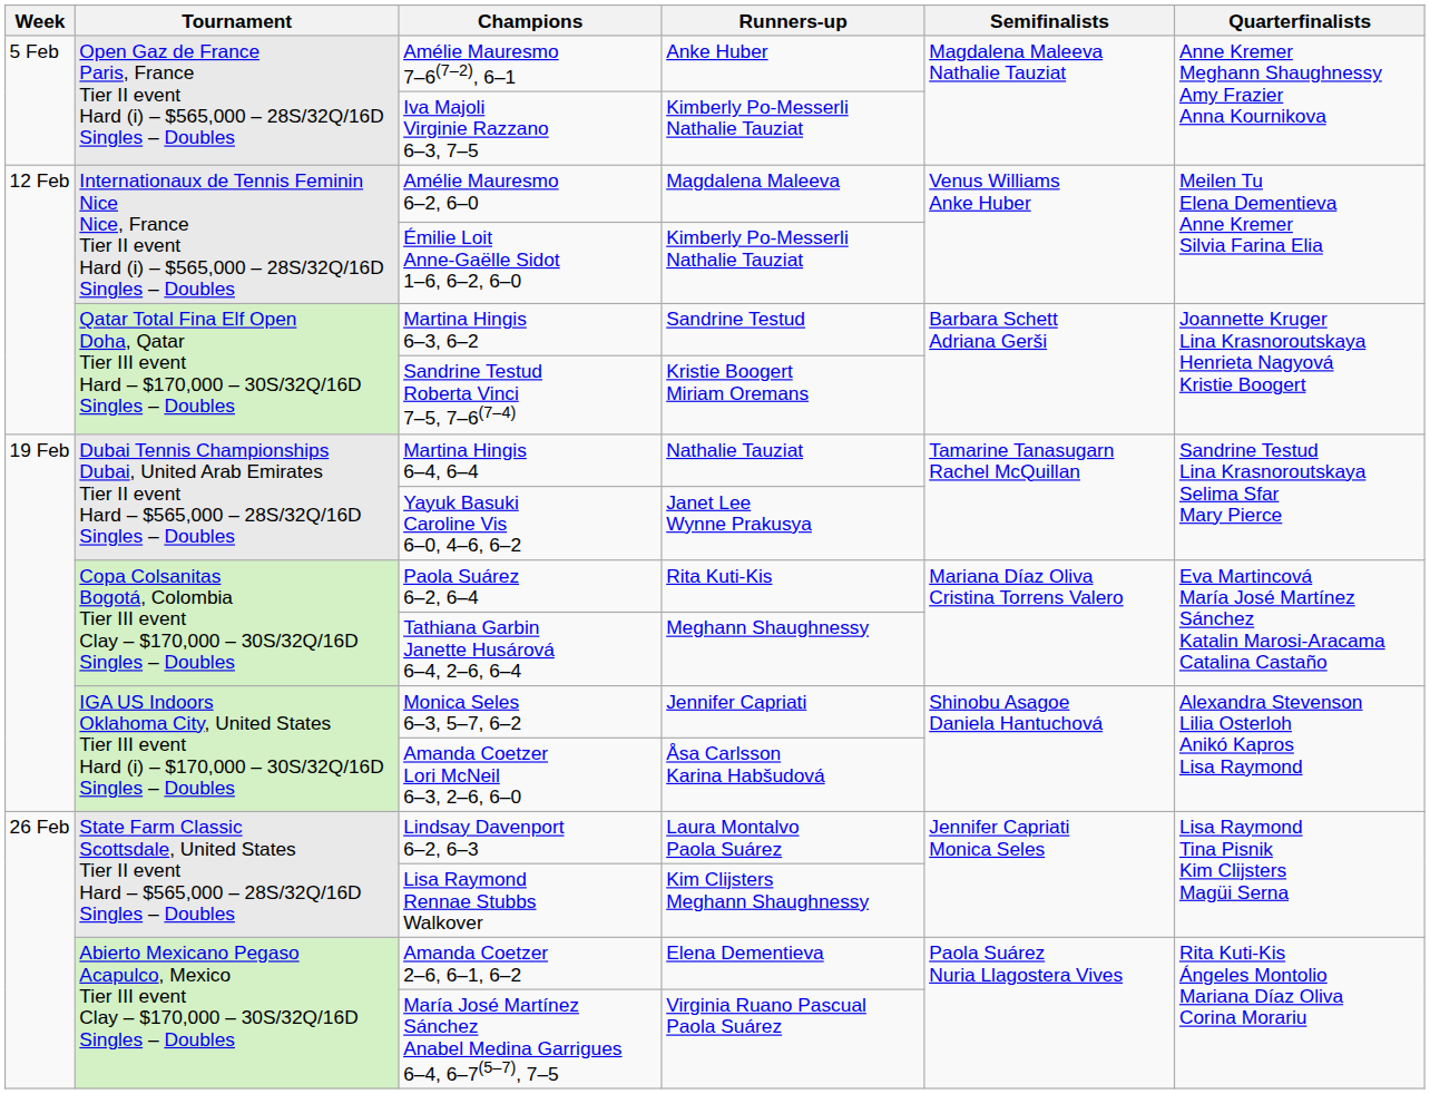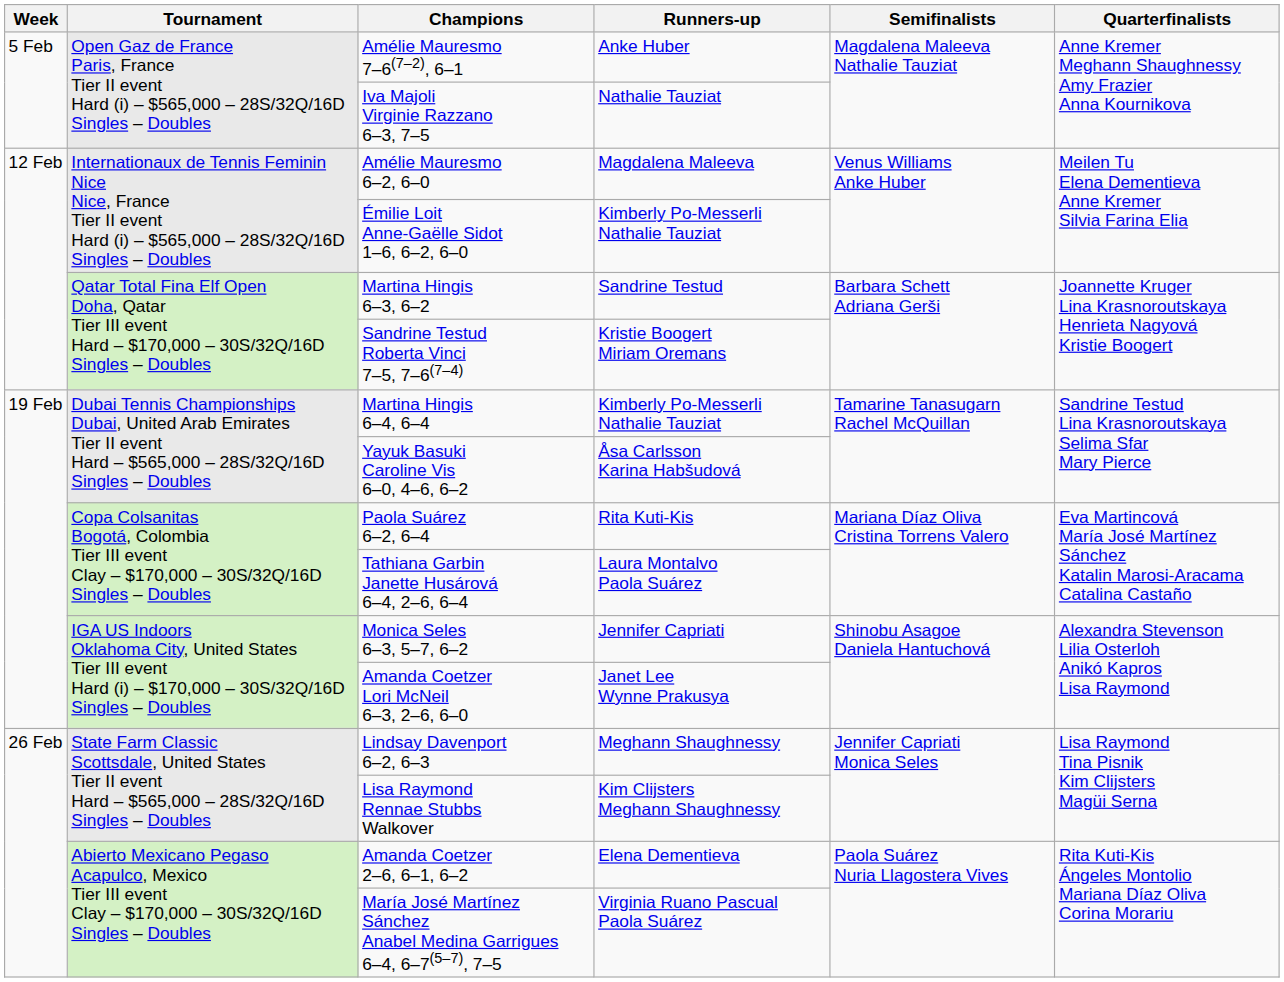 <table class=wikitable style=font-size:95%>
 <tr>
 <th style="width:48px;">Week</th>
 <th style="width:248px;">Tournament</th>
 <th style="width:200px;">Champions</th>
 <th style="width:200px;">Runners-up</th>
 <th style="width:190px;">Semifinalists</th>
 <th style="width:190px;">Quarterfinalists</th>
 </tr>
 <tr valign="top">
 <td rowspan=2>5 Feb</td>
 <td rowspan=2 style="background:#e9e9e9;"><a href='#'>Open Gaz de France</a><br> <a href='#'>Paris</a>, France <br>Tier II event <br> Hard (i) – $565,000 – 28S/32Q/16D<br><a href='#'>Singles</a> – <a href='#'>Doubles</a></td>
 <td> <a href='#'>Amélie Mauresmo</a>  <br> 7–6<sup>(7–2)</sup>, 6–1</td>
 <td> <a href='#'>Anke Huber</a></td>
 <td rowspan=2> <a href='#'>Magdalena Maleeva</a><br> <a href='#'>Nathalie Tauziat</a></td>
 <td rowspan=2> <a href='#'>Anne Kremer</a>  <br>  <a href='#'>Meghann Shaughnessy</a> <br> <a href='#'>Amy Frazier</a><br>   <a href='#'>Anna Kournikova</a></td>
 </tr>
 <tr valign="top">
 <td> <a href='#'>Iva Majoli</a> <br>  <a href='#'>Virginie Razzano</a> <br>6–3, 7–5</td>
-<td> <a href='#'>Kimberly Po-Messerli</a> <br>  <a href='#'>Nathalie Tauziat</a></td>
+<td> <a href='#'>Nathalie Tauziat</a></td>
 </tr>
 <tr valign="top">
 <td rowspan=4>12 Feb</td>
 <td rowspan=2 style="background:#e9e9e9;"><a href='#'>Internationaux de Tennis Feminin Nice</a><br>  <a href='#'>Nice</a>, France <br>Tier II event <br> Hard (i) – $565,000 – 28S/32Q/16D<br><a href='#'>Singles</a> – <a href='#'>Doubles</a></td>
 <td> <a href='#'>Amélie Mauresmo</a>  <br> 6–2, 6–0</td>
 <td> <a href='#'>Magdalena Maleeva</a></td>
 <td rowspan=2> <a href='#'>Venus Williams</a><br> <a href='#'>Anke Huber</a></td>
 <td rowspan=2> <a href='#'>Meilen Tu</a>  <br>  <a href='#'>Elena Dementieva</a> <br> <a href='#'>Anne Kremer</a><br>   <a href='#'>Silvia Farina Elia</a></td>
 </tr>
 <tr valign="top">
 <td> <a href='#'>Émilie Loit</a> <br>  <a href='#'>Anne-Gaëlle Sidot</a> <br>1–6, 6–2, 6–0</td>
 <td> <a href='#'>Kimberly Po-Messerli</a> <br>  <a href='#'>Nathalie Tauziat</a></td>
 </tr>
 <tr valign="top">
 <td rowspan=2 bgcolor=#D4F1C5><a href='#'>Qatar Total Fina Elf Open</a><br> <a href='#'>Doha</a>, Qatar <br>Tier III event <br> Hard – $170,000 – 30S/32Q/16D<br><a href='#'>Singles</a> – <a href='#'>Doubles</a></td>
 <td> <a href='#'>Martina Hingis</a>  <br> 6–3, 6–2</td>
 <td> <a href='#'>Sandrine Testud</a></td>
 <td rowspan=2> <a href='#'>Barbara Schett</a><br> <a href='#'>Adriana Gerši</a></td>
 <td rowspan=2> <a href='#'>Joannette Kruger</a>  <br>  <a href='#'>Lina Krasnoroutskaya</a> <br> <a href='#'>Henrieta Nagyová</a><br>   <a href='#'>Kristie Boogert</a></td>
 </tr>
 <tr valign="top">
 <td> <a href='#'>Sandrine Testud</a> <br>  <a href='#'>Roberta Vinci</a> <br>7–5, 7–6<sup>(7–4)</sup></td>
 <td> <a href='#'>Kristie Boogert</a> <br>  <a href='#'>Miriam Oremans</a></td>
 </tr>
 <tr valign="top">
 <td rowspan=6>19 Feb</td>
 <td rowspan=2 style="background:#e9e9e9;"><a href='#'>Dubai Tennis Championships</a><br> <a href='#'>Dubai</a>, United Arab Emirates <br>Tier II event <br> Hard – $565,000 – 28S/32Q/16D<br><a href='#'>Singles</a> – <a href='#'>Doubles</a></td>
 <td> <a href='#'>Martina Hingis</a>  <br> 6–4, 6–4</td>
-<td> <a href='#'>Nathalie Tauziat</a></td>
+<td> <a href='#'>Kimberly Po-Messerli</a> <br>  <a href='#'>Nathalie Tauziat</a></td>
 <td rowspan=2> <a href='#'>Tamarine Tanasugarn</a><br> <a href='#'>Rachel McQuillan</a></td>
 <td rowspan=2> <a href='#'>Sandrine Testud</a>  <br>  <a href='#'>Lina Krasnoroutskaya</a> <br> <a href='#'>Selima Sfar</a><br>   <a href='#'>Mary Pierce</a></td>
 </tr>
 <tr valign="top">
 <td> <a href='#'>Yayuk Basuki</a> <br>  <a href='#'>Caroline Vis</a> <br>6–0, 4–6, 6–2</td>
-<td> <a href='#'>Janet Lee</a> <br>  <a href='#'>Wynne Prakusya</a></td>
+<td> <a href='#'>Åsa Carlsson</a> <br>  <a href='#'>Karina Habšudová</a></td>
 </tr>
 <tr valign="top">
 <td rowspan=2 bgcolor=#D4F1C5><a href='#'>Copa Colsanitas</a><br> <a href='#'>Bogotá</a>, Colombia <br>Tier III event <br> Clay – $170,000 – 30S/32Q/16D<br><a href='#'>Singles</a> – <a href='#'>Doubles</a></td>
 <td> <a href='#'>Paola Suárez</a>  <br> 6–2, 6–4</td>
 <td> <a href='#'>Rita Kuti-Kis</a></td>
 <td rowspan=2> <a href='#'>Mariana Díaz Oliva</a><br> <a href='#'>Cristina Torrens Valero</a></td>
 <td rowspan=2> <a href='#'>Eva Martincová</a>  <br>  <a href='#'>María José Martínez Sánchez</a> <br> <a href='#'>Katalin Marosi-Aracama</a><br>   <a href='#'>Catalina Castaño</a></td>
 </tr>
 <tr valign="top">
 <td> <a href='#'>Tathiana Garbin</a> <br>  <a href='#'>Janette Husárová</a> <br>6–4, 2–6, 6–4</td>
-<td> <a href='#'>Meghann Shaughnessy</a></td>
+<td> <a href='#'>Laura Montalvo</a> <br>  <a href='#'>Paola Suárez</a></td>
 </tr>
 <tr valign="top">
 <td rowspan=2 bgcolor=#D4F1C5><a href='#'>IGA US Indoors</a><br> <a href='#'>Oklahoma City</a>, United States <br>Tier III event <br> Hard (i) – $170,000 – 30S/32Q/16D<br><a href='#'>Singles</a> – <a href='#'>Doubles</a></td>
 <td> <a href='#'>Monica Seles</a>  <br> 6–3, 5–7, 6–2</td>
 <td> <a href='#'>Jennifer Capriati</a></td>
 <td rowspan=2> <a href='#'>Shinobu Asagoe</a><br> <a href='#'>Daniela Hantuchová</a></td>
 <td rowspan=2> <a href='#'>Alexandra Stevenson</a>  <br>  <a href='#'>Lilia Osterloh</a> <br> <a href='#'>Anikó Kapros</a><br>   <a href='#'>Lisa Raymond</a></td>
 </tr>
 <tr valign="top">
 <td> <a href='#'>Amanda Coetzer</a> <br>  <a href='#'>Lori McNeil</a> <br>6–3, 2–6, 6–0</td>
-<td> <a href='#'>Åsa Carlsson</a> <br>  <a href='#'>Karina Habšudová</a></td>
+<td> <a href='#'>Janet Lee</a> <br>  <a href='#'>Wynne Prakusya</a></td>
 </tr>
 <tr valign="top">
 <td rowspan=4>26 Feb</td>
 <td rowspan=2 style="background:#e9e9e9;"><a href='#'>State Farm Classic</a><br> <a href='#'>Scottsdale</a>, United States <br>Tier II event <br> Hard – $565,000 – 28S/32Q/16D<br><a href='#'>Singles</a> – <a href='#'>Doubles</a></td>
 <td> <a href='#'>Lindsay Davenport</a>  <br> 6–2, 6–3</td>
-<td> <a href='#'>Laura Montalvo</a> <br>  <a href='#'>Paola Suárez</a></td>
+<td> <a href='#'>Meghann Shaughnessy</a></td>
 <td rowspan=2> <a href='#'>Jennifer Capriati</a><br> <a href='#'>Monica Seles</a></td>
 <td rowspan=2> <a href='#'>Lisa Raymond</a>  <br>  <a href='#'>Tina Pisnik</a> <br> <a href='#'>Kim Clijsters</a><br>   <a href='#'>Magüi Serna</a></td>
 </tr>
 <tr valign="top">
 <td> <a href='#'>Lisa Raymond</a> <br>  <a href='#'>Rennae Stubbs</a> <br>Walkover</td>
 <td> <a href='#'>Kim Clijsters</a> <br>  <a href='#'>Meghann Shaughnessy</a></td>
 </tr>
 <tr valign="top">
 <td rowspan=2 bgcolor=#D4F1C5><a href='#'>Abierto Mexicano Pegaso</a><br> <a href='#'>Acapulco</a>, Mexico <br>Tier III event <br> Clay – $170,000 – 30S/32Q/16D<br><a href='#'>Singles</a> – <a href='#'>Doubles</a></td>
 <td> <a href='#'>Amanda Coetzer</a>  <br> 2–6, 6–1, 6–2</td>
 <td> <a href='#'>Elena Dementieva</a></td>
 <td rowspan=2> <a href='#'>Paola Suárez</a><br> <a href='#'>Nuria Llagostera Vives</a></td>
 <td rowspan=2> <a href='#'>Rita Kuti-Kis</a>  <br>  <a href='#'>Ángeles Montolio</a> <br> <a href='#'>Mariana Díaz Oliva</a><br>   <a href='#'>Corina Morariu</a></td>
 </tr>
 <tr valign="top">
 <td> <a href='#'>María José Martínez Sánchez</a> <br>  <a href='#'>Anabel Medina Garrigues</a> <br>6–4, 6–7<sup>(5–7)</sup>, 7–5</td>
 <td> <a href='#'>Virginia Ruano Pascual</a> <br>  <a href='#'>Paola Suárez</a></td>
 </tr>
 </table>
